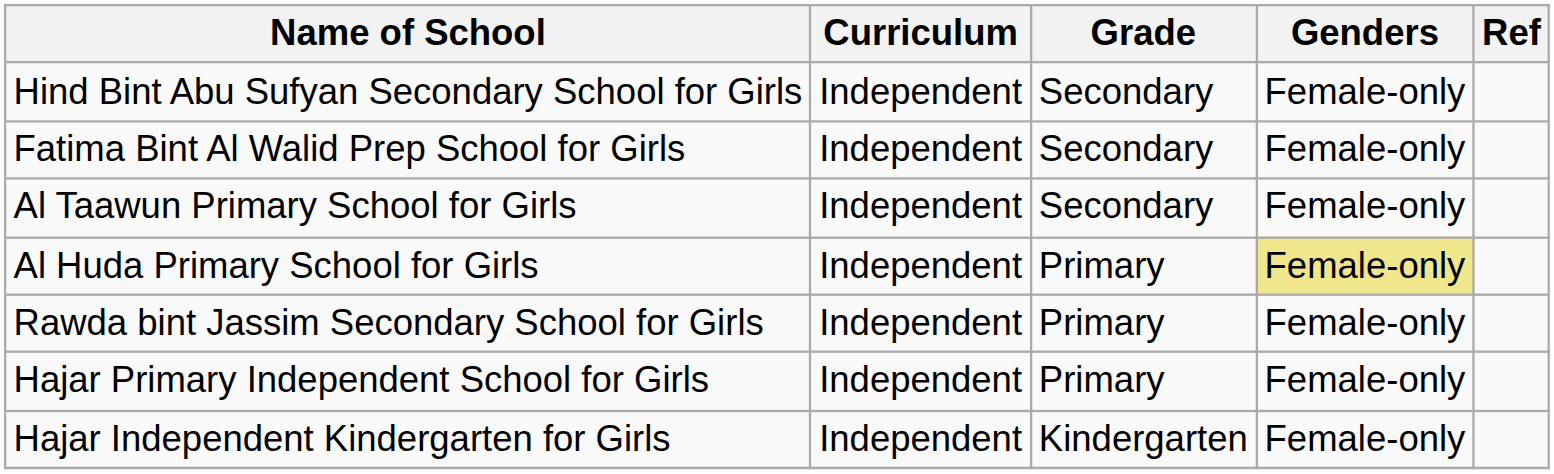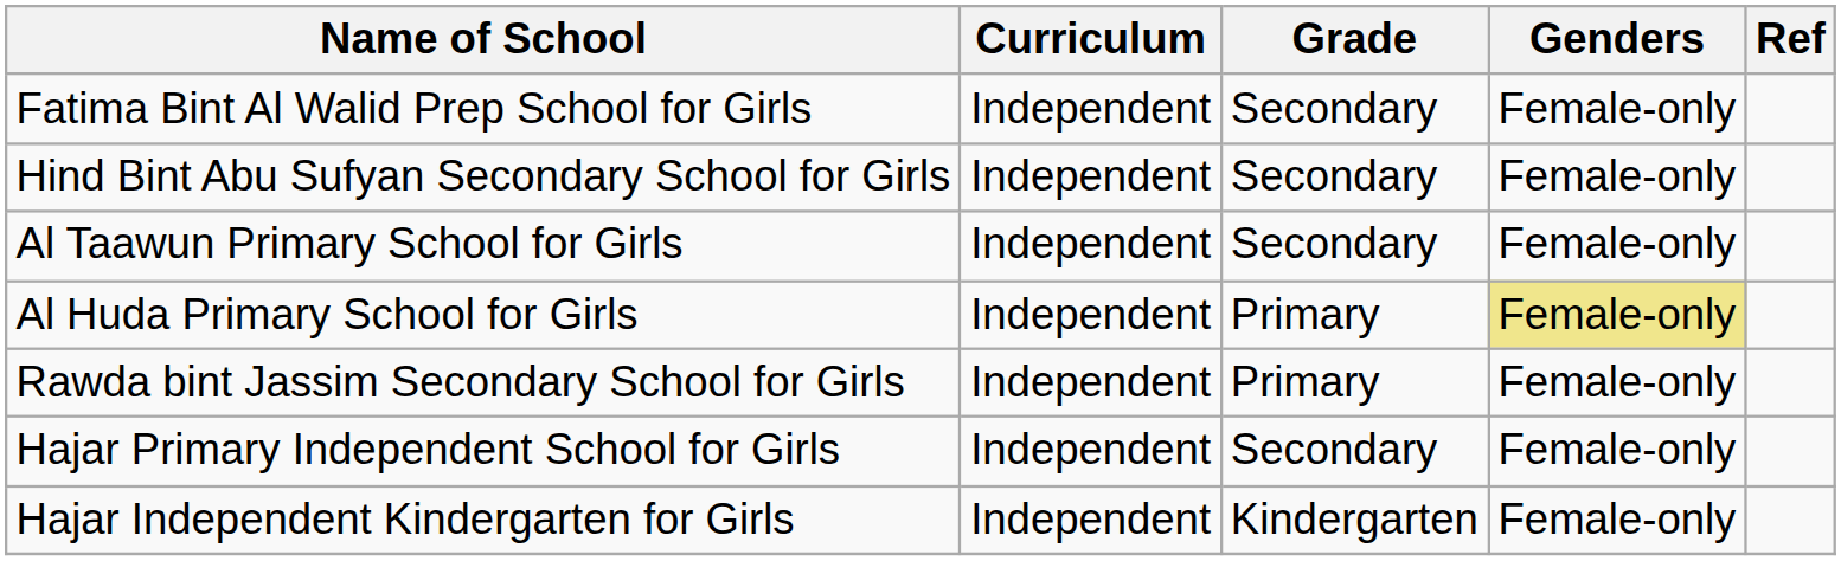 <table class="wikitable">
 <tr>
 <th>Name of School</th>
 <th>Curriculum</th>
 <th>Grade</th>
 <th>Genders</th>
 <th>Ref</th>
 </tr>
 <tr>
-<td>Hind Bint Abu Sufyan Secondary School for Girls</td>
+<td>Fatima Bint Al Walid Prep School for Girls</td>
 <td>Independent</td>
 <td>Secondary</td>
 <td>Female-only</td>
 <td></td>
 </tr>
 <tr>
-<td>Fatima Bint Al Walid Prep School for Girls</td>
+<td>Hind Bint Abu Sufyan Secondary School for Girls</td>
 <td>Independent</td>
 <td>Secondary</td>
 <td>Female-only</td>
 <td></td>
 </tr>
 <tr>
 <td>Al Taawun Primary School for Girls</td>
 <td>Independent</td>
 <td>Secondary</td>
 <td>Female-only</td>
 <td></td>
 </tr>
 <tr>
 <td>Al Huda Primary School for Girls</td>
 <td>Independent</td>
 <td>Primary</td>
 <td style="background: khaki;">Female-only</td>
 <td></td>
 </tr>
 <tr>
 <td>Rawda bint Jassim Secondary School for Girls</td>
 <td>Independent</td>
 <td>Primary</td>
 <td>Female-only</td>
 <td></td>
 </tr>
 <tr>
 <td>Hajar Primary Independent School for Girls</td>
 <td>Independent</td>
-<td>Primary</td>
+<td>Secondary</td>
 <td>Female-only</td>
 <td></td>
 </tr>
 <tr>
 <td>Hajar Independent Kindergarten for Girls</td>
 <td>Independent</td>
 <td>Kindergarten</td>
 <td>Female-only</td>
 <td></td>
 </tr>
 <tr>
 </tr>
 </table>
